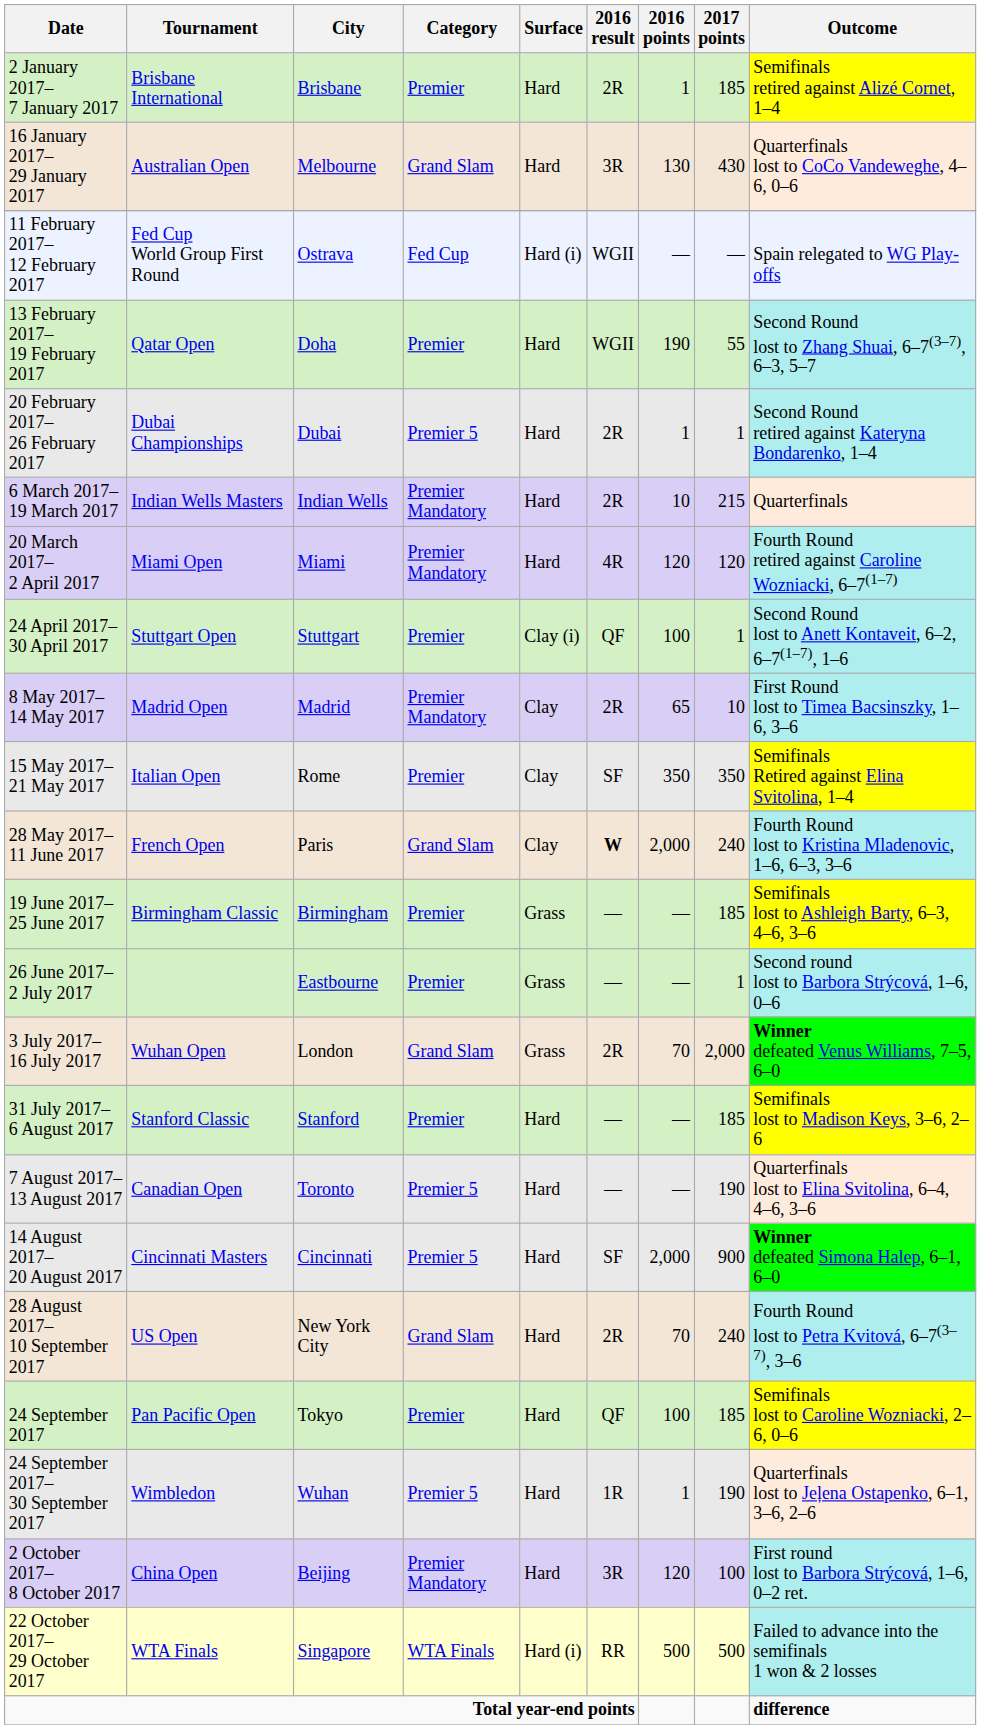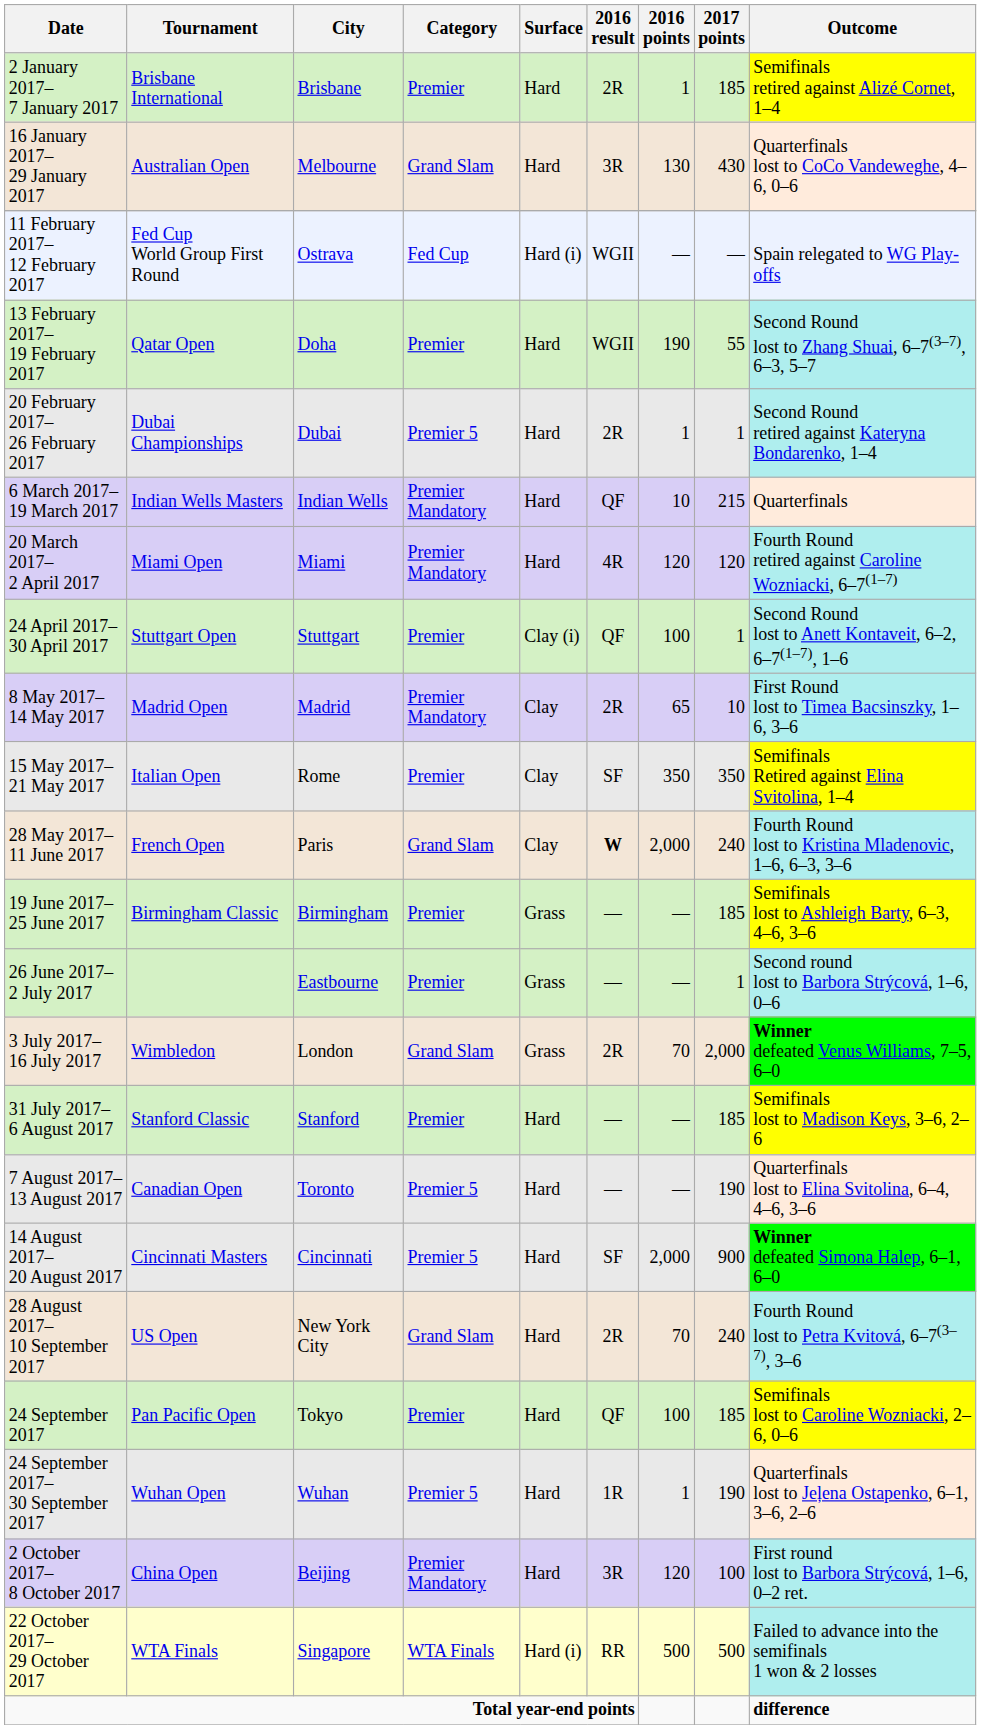 <table class="wikitable">
 <tr>
 <th width=150>Date</th>
 <th width=200>Tournament</th>
 <th width=105>City</th>
 <th width=135>Category</th>
 <th width=40>Surface</th>
 <th width=35>2016 result</th>
 <th width=35>2016 points</th>
 <th width=35>2017 points</th>
 <th width=350>Outcome</th>
 </tr>
 <tr style="background:#d4f1c5;">
 <td>2 January 2017– <br>7 January 2017</td>
 <td><a href='#'>Brisbane International</a></td>
 <td><a href='#'>Brisbane</a></td>
 <td><a href='#'>Premier</a></td>
 <td>Hard</td>
 <td align=center>2R</td>
 <td align=right>1</td>
 <td align=right>185</td>
 <td style="background:yellow;">Semifinals<br>retired against  <a href='#'>Alizé Cornet</a>, 1–4</td>
 </tr>
 <tr style="background:#F3E6D7;">
 <td>16 January 2017–<br>29 January 2017</td>
 <td><a href='#'>Australian Open</a></td>
 <td><a href='#'>Melbourne</a></td>
 <td><a href='#'>Grand Slam</a></td>
 <td>Hard</td>
 <td align=center>3R</td>
 <td align=right>130</td>
 <td align=right>430</td>
 <td style="background:#ffebdc;">Quarterfinals<br>lost to  <a href='#'>CoCo Vandeweghe</a>, 4–6, 0–6</td>
 </tr>
 <tr style="background:#dfe2e9;">
 </tr>
 <tr style="background:#ECF2FF;">
 <td>11 February 2017–<br>12 February 2017</td>
 <td><a href='#'>Fed Cup</a><br>World Group First Round</td>
 <td><a href='#'>Ostrava</a></td>
 <td><a href='#'>Fed Cup</a></td>
 <td>Hard (i)</td>
 <td align=center>WGII</td>
 <td align=right>—</td>
 <td align=right>—</td>
 <td style="background:#ECF2FF;"><br>Spain relegated to <a href='#'>WG Play-offs</a></td>
 </tr>
 <tr style="background:#d4f1c5;">
 <td>13 February 2017–<br>19 February 2017</td>
 <td><a href='#'>Qatar Open</a></td>
 <td><a href='#'>Doha</a></td>
 <td><a href='#'>Premier</a></td>
 <td>Hard</td>
 <td align=center>WGII</td>
 <td align=right>190</td>
 <td align=right>55</td>
 <td style="background:#afeeee;">Second Round <br>lost to  <a href='#'>Zhang Shuai</a>, 6–7<sup>(3–7)</sup>, 6–3, 5–7</td>
 </tr>
 <tr style="background:#E9E9E9;">
 <td>20 February 2017–<br>26 February 2017</td>
 <td><a href='#'>Dubai Championships</a></td>
 <td><a href='#'>Dubai</a></td>
 <td><a href='#'>Premier 5</a></td>
 <td>Hard</td>
 <td align=center>2R</td>
 <td align=right>1</td>
 <td align=right>1</td>
 <td style="background:#afeeee;">Second Round <br>retired against  <a href='#'>Kateryna Bondarenko</a>, 1–4</td>
 </tr>
 <tr style="background:#D8CEF6;">
 <td>6 March 2017–<br>19 March 2017</td>
 <td><a href='#'>Indian Wells Masters</a></td>
 <td><a href='#'>Indian Wells</a></td>
 <td><a href='#'>Premier Mandatory</a></td>
 <td>Hard</td>
-<td align=center>2R</td>
+<td align=center>QF</td>
 <td align=right>10</td>
 <td align=right>215</td>
 <td style="background:#ffebdc;">Quarterfinals<br></td>
 </tr>
 <tr style="background:#D8CEF6;">
 <td>20 March 2017–<br>2 April 2017</td>
 <td><a href='#'>Miami Open</a></td>
 <td><a href='#'>Miami</a></td>
 <td><a href='#'>Premier Mandatory</a></td>
 <td>Hard</td>
 <td align=center>4R</td>
 <td align=right>120</td>
 <td align=right>120</td>
 <td style="background:#afeeee;">Fourth Round <br>retired against  <a href='#'>Caroline Wozniacki</a>, 6–7<sup>(1–7)</sup></td>
 </tr>
 <tr style="background:#d4f1c5;">
 <td>24 April 2017– <br>30 April 2017</td>
 <td><a href='#'>Stuttgart Open</a></td>
 <td><a href='#'>Stuttgart</a></td>
 <td><a href='#'>Premier</a></td>
 <td>Clay (i)</td>
 <td align=center>QF</td>
 <td align=right>100</td>
 <td align=right>1</td>
 <td style="background:#afeeee;">Second Round <br>lost to  <a href='#'>Anett Kontaveit</a>, 6–2, 6–7<sup>(1–7)</sup>, 1–6</td>
 </tr>
 <tr style="background:#D8CEF6;">
 <td>8 May 2017–<br>14 May 2017</td>
 <td><a href='#'>Madrid Open</a></td>
 <td><a href='#'>Madrid</a></td>
 <td><a href='#'>Premier Mandatory</a></td>
 <td>Clay</td>
 <td align=center>2R</td>
 <td align=right>65</td>
 <td align=right>10</td>
 <td style="background:#afeeee;">First Round <br>lost to  <a href='#'>Timea Bacsinszky</a>, 1–6, 3–6</td>
 </tr>
 <tr style="background:#E9E9E9;">
 <td>15 May 2017–<br>21 May 2017</td>
 <td><a href='#'>Italian Open</a></td>
 <td>Rome</td>
 <td><a href='#'>Premier</a></td>
 <td>Clay</td>
 <td align=center>SF</td>
 <td align=right>350</td>
 <td align=right>350</td>
 <td style="background:yellow;">Semifinals<br>Retired against  <a href='#'>Elina Svitolina</a>, 1–4</td>
 </tr>
 <tr style="background:#F3E6D7;">
 <td>28 May 2017–<br>11 June 2017</td>
 <td><a href='#'>French Open</a></td>
 <td>Paris</td>
 <td><a href='#'>Grand Slam</a></td>
 <td>Clay</td>
 <td align=center><strong>W</strong></td>
 <td align=right>2,000</td>
 <td align=right>240</td>
 <td style="background:#afeeee;">Fourth Round <br>lost to  <a href='#'>Kristina Mladenovic</a>, 1–6, 6–3, 3–6</td>
 </tr>
 <tr style="background:#d4f1c5;">
 <td>19 June 2017– <br>25 June 2017</td>
 <td><a href='#'>Birmingham Classic</a></td>
 <td><a href='#'>Birmingham</a></td>
 <td><a href='#'>Premier</a></td>
 <td>Grass</td>
 <td align=center>—</td>
 <td align=right>—</td>
 <td align=right>185</td>
 <td style="background:yellow;">Semifinals<br>lost to  <a href='#'>Ashleigh Barty</a>, 6–3, 4–6, 3–6</td>
 </tr>
 <tr style="background:#d4f1c5;">
 <td>26 June 2017– <br>2 July 2017</td>
 <td></td>
 <td><a href='#'>Eastbourne</a></td>
 <td><a href='#'>Premier</a></td>
 <td>Grass</td>
 <td align=center>—</td>
 <td align=right>—</td>
 <td align=right>1</td>
 <td style="background:#afeeee;">Second round <br>lost to  <a href='#'>Barbora Strýcová</a>, 1–6, 0–6</td>
 </tr>
 <tr style="background:#F3E6D7;">
 <td>3 July 2017–<br>16 July 2017</td>
-<td><a href='#'>Wuhan Open</a></td>
+<td><a href='#'>Wimbledon</a></td>
 <td>London</td>
 <td><a href='#'>Grand Slam</a></td>
 <td>Grass</td>
 <td align=center>2R</td>
 <td align=right>70</td>
 <td align=right>2,000</td>
 <td style="background:lime;"><strong>Winner</strong> <br>defeated  <a href='#'>Venus Williams</a>, 7–5, 6–0</td>
 </tr>
 <tr style="background:#d4f1c5;">
 <td>31 July 2017– <br>6 August 2017</td>
 <td><a href='#'>Stanford Classic</a></td>
 <td><a href='#'>Stanford</a></td>
 <td><a href='#'>Premier</a></td>
 <td>Hard</td>
 <td align=center>—</td>
 <td align=right>—</td>
 <td align=right>185</td>
 <td style="background:yellow;">Semifinals<br>lost to  <a href='#'>Madison Keys</a>, 3–6, 2–6</td>
 </tr>
 <tr style="background:#E9E9E9;">
 <td>7 August 2017–<br>13 August 2017</td>
 <td><a href='#'>Canadian Open</a></td>
 <td><a href='#'>Toronto</a></td>
 <td><a href='#'>Premier 5</a></td>
 <td>Hard</td>
 <td align=center>—</td>
 <td align=right>—</td>
 <td align=right>190</td>
 <td style="background:#ffebdc;">Quarterfinals<br>lost to  <a href='#'>Elina Svitolina</a>, 6–4, 4–6, 3–6</td>
 </tr>
 <tr style="background:#E9E9E9;">
 <td>14 August 2017–<br>20 August 2017</td>
 <td><a href='#'>Cincinnati Masters</a></td>
 <td><a href='#'>Cincinnati</a></td>
 <td><a href='#'>Premier 5</a></td>
 <td>Hard</td>
 <td align=center>SF</td>
 <td align=right>2,000</td>
 <td align=right>900</td>
 <td style="background:lime;"><strong>Winner</strong> <br>defeated  <a href='#'>Simona Halep</a>, 6–1, 6–0</td>
 </tr>
 <tr style="background:#F3E6D7;">
 <td>28 August 2017–<br>10 September 2017</td>
 <td><a href='#'>US Open</a></td>
 <td>New York City</td>
 <td><a href='#'>Grand Slam</a></td>
 <td>Hard</td>
 <td align=center>2R</td>
 <td align=right>70</td>
 <td align=right>240</td>
 <td style="background:#afeeee;">Fourth Round <br>lost to  <a href='#'>Petra Kvitová</a>, 6–7<sup>(3–7)</sup>, 3–6</td>
 </tr>
 <tr style="background:#d4f1c5;">
 <td> <br>24 September 2017</td>
 <td><a href='#'>Pan Pacific Open</a></td>
 <td>Tokyo</td>
 <td><a href='#'>Premier</a></td>
 <td>Hard</td>
 <td align=center>QF</td>
 <td align=right>100</td>
 <td align=right>185</td>
 <td style="background:yellow;">Semifinals<br>lost to  <a href='#'>Caroline Wozniacki</a>, 2–6, 0–6</td>
 </tr>
 <tr style="background:#E9E9E9;">
 <td>24 September 2017–<br>30 September 2017</td>
-<td><a href='#'>Wimbledon</a></td>
+<td><a href='#'>Wuhan Open</a></td>
 <td><a href='#'>Wuhan</a></td>
 <td><a href='#'>Premier 5</a></td>
 <td>Hard</td>
 <td align=center>1R</td>
 <td align=right>1</td>
 <td align=right>190</td>
 <td style="background:#ffebdc;">Quarterfinals<br>lost to  <a href='#'>Jeļena Ostapenko</a>, 6–1, 3–6, 2–6</td>
 </tr>
 <tr style="background:#D8CEF6;">
 <td>2 October 2017–<br>8 October 2017</td>
 <td><a href='#'>China Open</a></td>
 <td><a href='#'>Beijing</a></td>
 <td><a href='#'>Premier Mandatory</a></td>
 <td>Hard</td>
 <td align=center>3R</td>
 <td align=right>120</td>
 <td align=right>100</td>
 <td style="background:#afeeee;">First round <br>lost to  <a href='#'>Barbora Strýcová</a>, 1–6, 0–2 ret.</td>
 </tr>
 <tr style="background:#FFC;">
 <td>22 October 2017– <br>29 October 2017</td>
 <td><a href='#'>WTA Finals</a></td>
 <td><a href='#'>Singapore</a></td>
 <td><a href='#'>WTA Finals</a></td>
 <td>Hard (i)</td>
 <td align=center>RR</td>
 <td align=right>500</td>
 <td align=right>500</td>
 <td style="background:#afeeee;">Failed to advance into the semifinals <br> 1 won & 2 losses</td>
 </tr>
 <tr>
 <td colspan=6 align=right><strong>Total year-end points</strong></td>
 <td align=center></td>
 <td align=center></td>
 <td>  <strong>difference</strong></td>
 </tr>
 </table>
